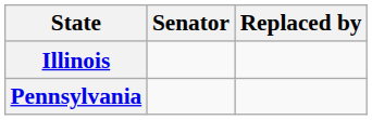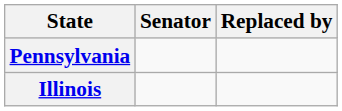 <table class="wikitable sortable plainrowheaders">
 <tr>
 <th scope="col">State</th>
 <th scope="col">Senator</th>
 <th scope="col">Replaced by</th>
 </tr>
 <tr>
+<th><a href='#'>Pennsylvania</a></th>
+<td></td>
+<td></td>
+</tr>
+<tr>
 <th><a href='#'>Illinois</a></th>
 <td></td>
 <td></td>
 </tr>
-<tr>
-<th><a href='#'>Pennsylvania</a></th>
-<td></td>
-<td></td>
-</tr>
 </table>
